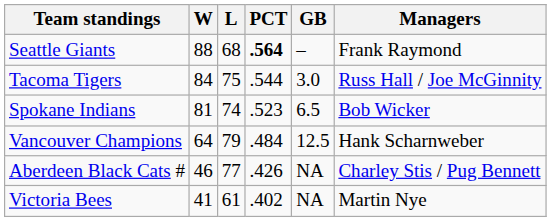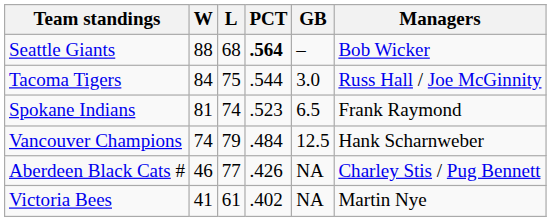 <table class="wikitable">
 <tr>
 <th>Team standings</th>
 <th>W</th>
 <th>L</th>
 <th>PCT</th>
 <th>GB</th>
 <th>Managers</th>
 </tr>
 <tr>
 <td><a href='#'>Seattle Giants</a></td>
 <td>88</td>
 <td>68</td>
 <td><strong>.564</strong></td>
 <td>–</td>
-<td>Frank Raymond</td>
+<td><a href='#'>Bob Wicker</a></td>
 </tr>
 <tr>
 <td><a href='#'>Tacoma Tigers</a></td>
 <td>84</td>
 <td>75</td>
 <td>.544</td>
 <td>3.0</td>
 <td><a href='#'>Russ Hall</a> / <a href='#'>Joe McGinnity</a></td>
 </tr>
 <tr>
 <td><a href='#'>Spokane Indians</a></td>
 <td>81</td>
 <td>74</td>
 <td>.523</td>
 <td>6.5</td>
-<td><a href='#'>Bob Wicker</a></td>
+<td>Frank Raymond</td>
 </tr>
 <tr>
 <td><a href='#'>Vancouver Champions</a></td>
-<td>64</td>
+<td>74</td>
 <td>79</td>
 <td>.484</td>
 <td>12.5</td>
 <td>Hank Scharnweber</td>
 </tr>
 <tr>
 <td><a href='#'>Aberdeen Black Cats</a> #</td>
 <td>46</td>
 <td>77</td>
 <td>.426</td>
 <td>NA</td>
 <td><a href='#'>Charley Stis</a> / <a href='#'>Pug Bennett</a></td>
 </tr>
 <tr>
 <td><a href='#'>Victoria Bees</a></td>
 <td>41</td>
 <td>61</td>
 <td>.402</td>
 <td>NA</td>
 <td>Martin Nye</td>
 </tr>
 </table>
